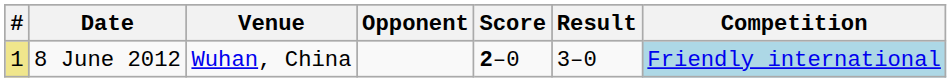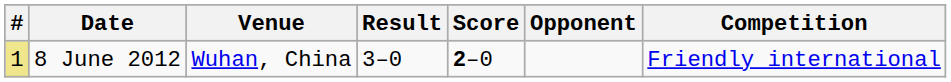 <table class="wikitable">
 <tr>
 <th>#</th>
 <th>Date</th>
 <th>Venue</th>
+<th>Result</th>
+<th>Score</th>
 <th>Opponent</th>
-<th>Score</th>
-<th>Result</th>
 <th>Competition</th>
 </tr>
 <tr>
 <td style="background: khaki;">1</td>
 <td>8 June 2012</td>
 <td><a href='#'>Wuhan</a>, China</td>
+<td>3–0</td>
+<td><strong>2</strong>–0</td>
 <td></td>
-<td><strong>2</strong>–0</td>
-<td>3–0</td>
-<td style="background: lightblue;"><a href='#'>Friendly international</a></td>
+<td><a href='#'>Friendly international</a></td>
 </tr>
 </table>
